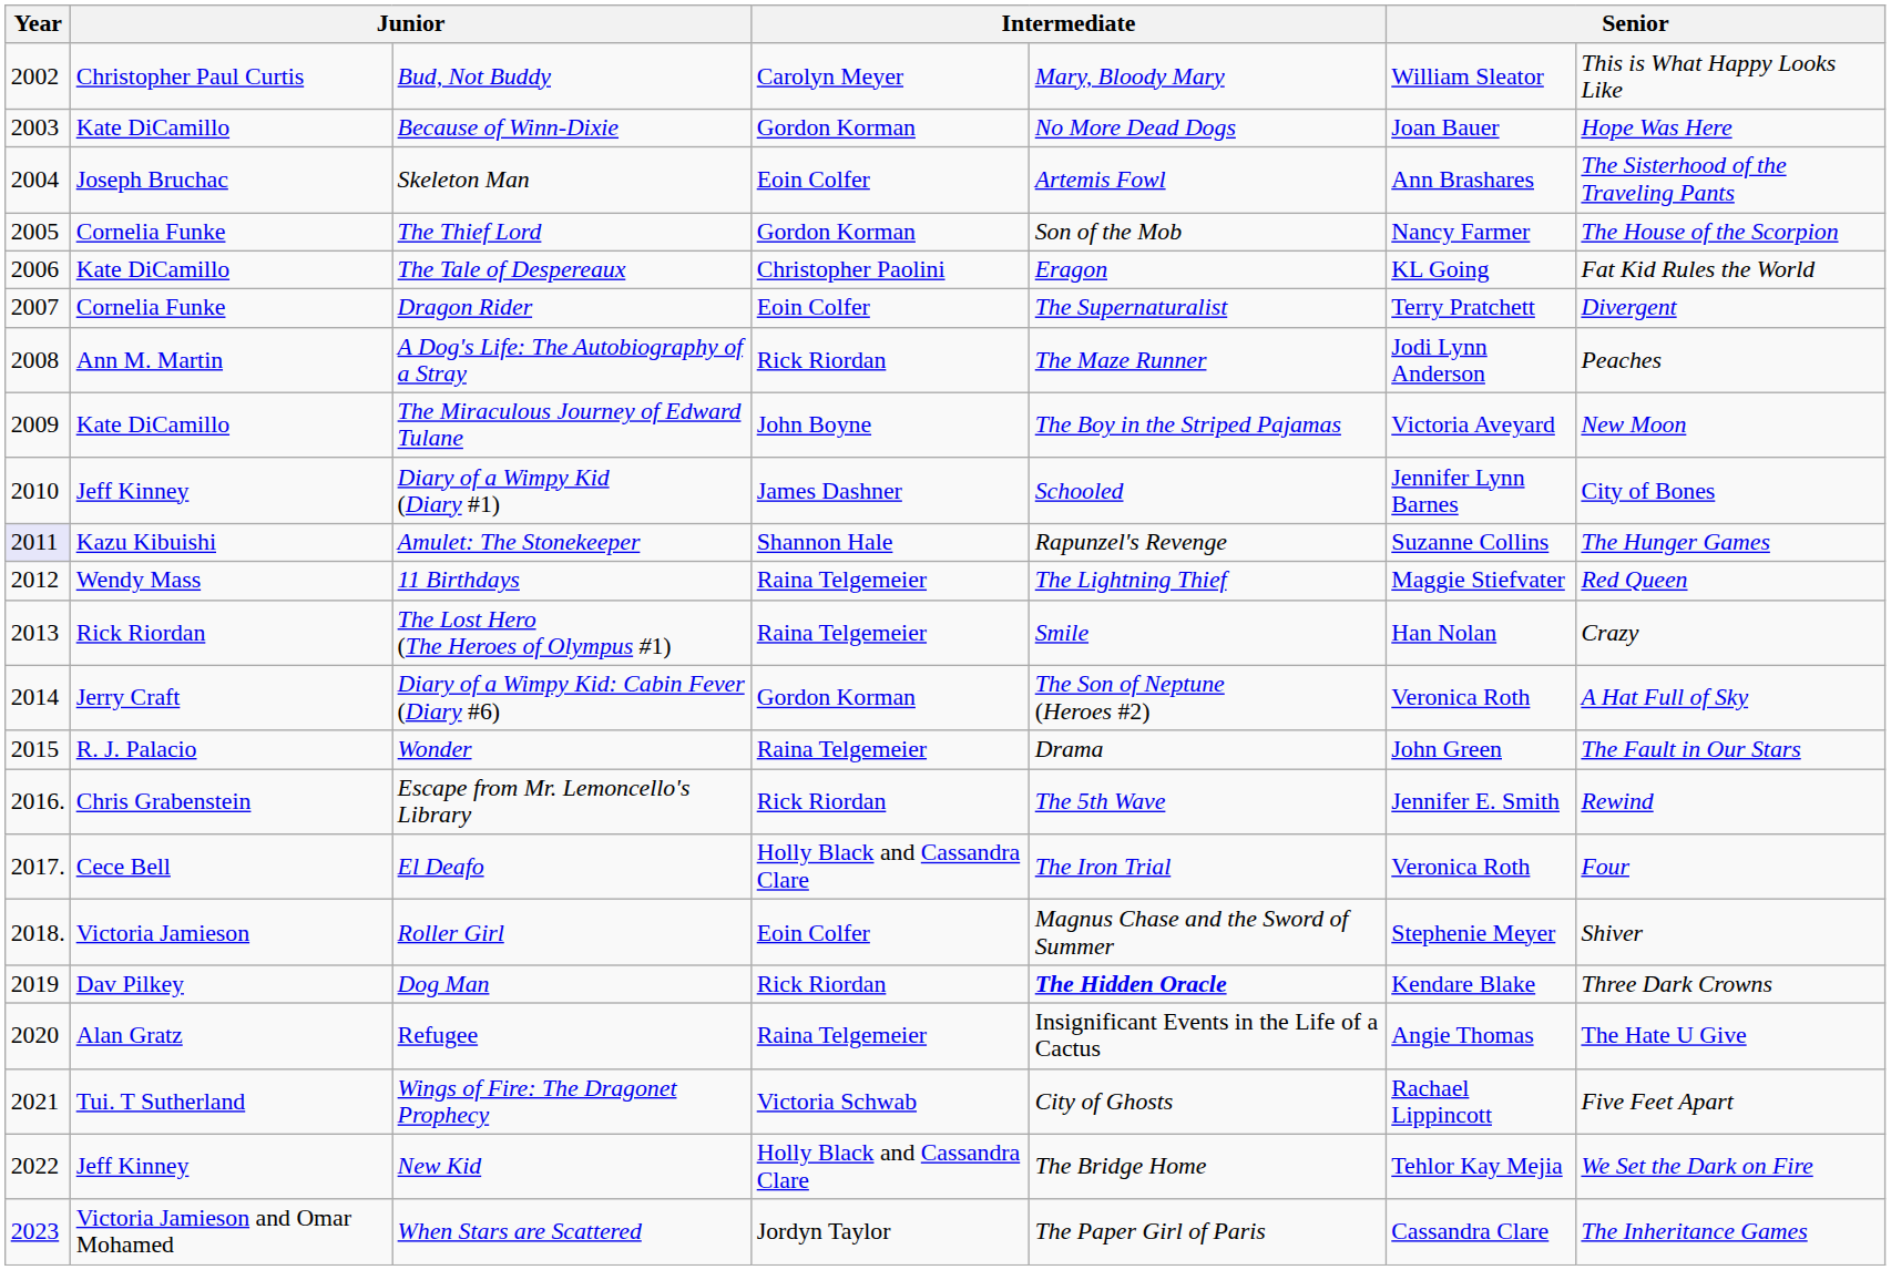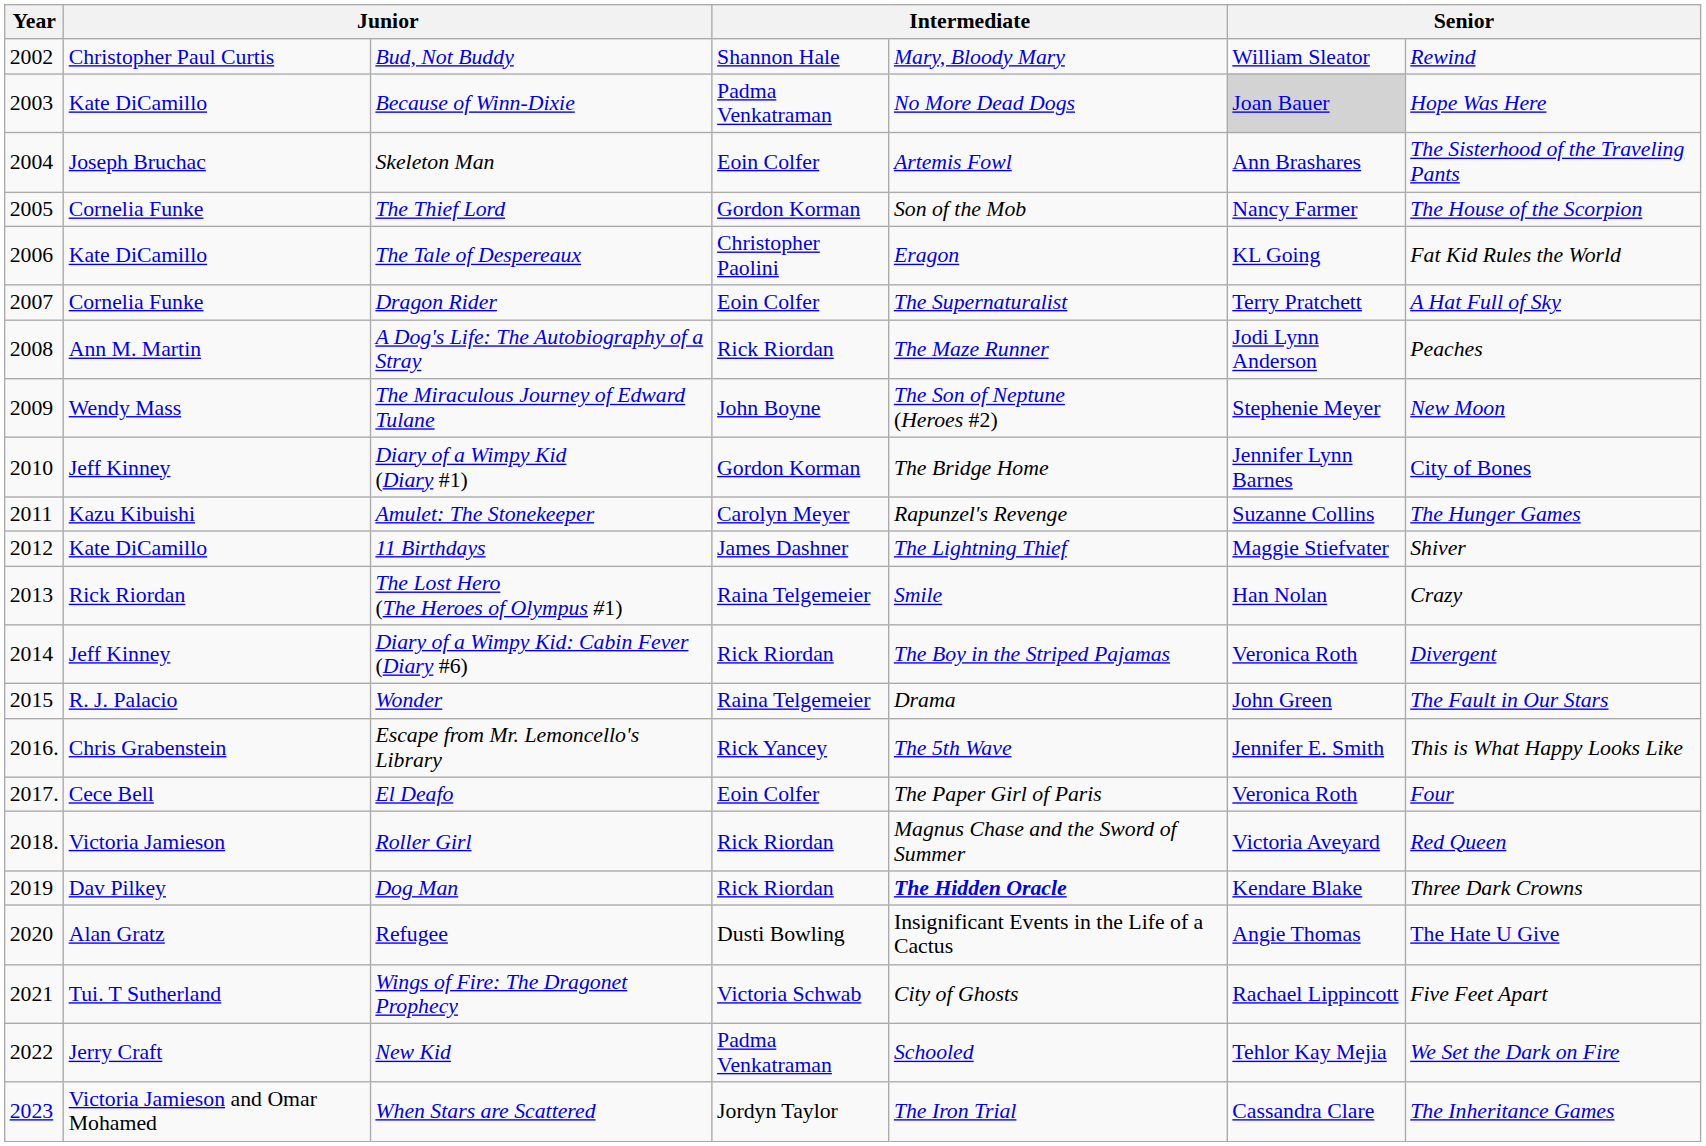 <table class="wikitable">
 <tr>
 <th>Year</th>
 <th colspan="2">Junior</th>
 <th colspan="2">Intermediate</th>
 <th colspan="2">Senior</th>
 </tr>
 <tr>
 <td>2002</td>
 <td><a href='#'>Christopher Paul Curtis</a></td>
 <td><em><a href='#'>Bud, Not Buddy</a></em></td>
-<td><a href='#'>Carolyn Meyer</a></td>
+<td><a href='#'>Shannon Hale</a></td>
 <td><em><a href='#'>Mary, Bloody Mary</a></em></td>
 <td><a href='#'>William Sleator</a></td>
-<td><em>This is What Happy Looks Like</em></td>
+<td><em><a href='#'>Rewind</a></em></td>
 </tr>
 <tr>
 <td>2003</td>
 <td><a href='#'>Kate DiCamillo</a></td>
 <td><em><a href='#'>Because of Winn-Dixie</a></em></td>
-<td><a href='#'>Gordon Korman</a></td>
+<td><a href='#'>Padma Venkatraman</a></td>
 <td><em><a href='#'>No More Dead Dogs</a></em></td>
-<td><a href='#'>Joan Bauer</a></td>
+<td style="background: lightgrey;"><a href='#'>Joan Bauer</a></td>
 <td><em><a href='#'>Hope Was Here</a></em></td>
 </tr>
 <tr>
 <td>2004</td>
 <td><a href='#'>Joseph Bruchac</a></td>
 <td><em>Skeleton Man</em></td>
 <td><a href='#'>Eoin Colfer</a></td>
 <td><em><a href='#'>Artemis Fowl</a></em></td>
 <td><a href='#'>Ann Brashares</a></td>
 <td><em><a href='#'>The Sisterhood of the Traveling Pants</a></em></td>
 </tr>
 <tr>
 <td>2005</td>
 <td><a href='#'>Cornelia Funke</a></td>
 <td><em><a href='#'>The Thief Lord</a></em></td>
 <td><a href='#'>Gordon Korman</a></td>
 <td><em>Son of the Mob</em></td>
 <td><a href='#'>Nancy Farmer</a></td>
 <td><em><a href='#'>The House of the Scorpion</a></em></td>
 </tr>
 <tr>
 <td>2006</td>
 <td><a href='#'>Kate DiCamillo</a></td>
 <td><em><a href='#'>The Tale of Despereaux</a></em></td>
 <td><a href='#'>Christopher Paolini</a></td>
 <td><em><a href='#'>Eragon</a></em></td>
 <td><a href='#'>KL Going</a></td>
 <td><em>Fat Kid Rules the World</em></td>
 </tr>
 <tr>
 <td>2007</td>
 <td><a href='#'>Cornelia Funke</a></td>
 <td><em><a href='#'>Dragon Rider</a></em></td>
 <td><a href='#'>Eoin Colfer</a></td>
 <td><em><a href='#'>The Supernaturalist</a></em></td>
 <td><a href='#'>Terry Pratchett</a></td>
-<td><em><a href='#'>Divergent</a></em></td>
+<td><em><a href='#'>A Hat Full of Sky</a></em></td>
 </tr>
 <tr>
 <td>2008</td>
 <td><a href='#'>Ann M. Martin</a></td>
 <td><em><a href='#'>A Dog's Life: The Autobiography of a Stray</a></em></td>
 <td><a href='#'>Rick Riordan</a></td>
 <td><em><a href='#'>The Maze Runner</a></em></td>
 <td><a href='#'>Jodi Lynn Anderson</a></td>
 <td><em>Peaches</em></td>
 </tr>
 <tr>
 <td>2009</td>
-<td><a href='#'>Kate DiCamillo</a></td>
+<td><a href='#'>Wendy Mass</a></td>
 <td><em><a href='#'>The Miraculous Journey of Edward Tulane</a></em></td>
 <td><a href='#'>John Boyne</a></td>
-<td><em><a href='#'>The Boy in the Striped Pajamas</a></em></td>
-<td><a href='#'>Victoria Aveyard</a></td>
+<td><em><a href='#'>The Son of Neptune</a></em> <br>(<em>Heroes</em> #2)</td>
+<td><a href='#'>Stephenie Meyer</a></td>
 <td><em><a href='#'>New Moon</a></em></td>
 </tr>
 <tr>
 <td>2010</td>
 <td><a href='#'>Jeff Kinney</a></td>
 <td><em><a href='#'>Diary of a Wimpy Kid</a></em> <br>(<em><a href='#'>Diary</a></em> #1)</td>
-<td><a href='#'>James Dashner</a></td>
-<td><em><a href='#'>Schooled</a></em></td>
+<td><a href='#'>Gordon Korman</a></td>
+<td><em>The Bridge Home</em></td>
 <td><a href='#'>Jennifer Lynn Barnes</a></td>
 <td><a href='#'>City of Bones</a></td>
 </tr>
 <tr>
-<td style="background: lavender;">2011</td>
+<td>2011</td>
 <td><a href='#'>Kazu Kibuishi</a></td>
 <td><em><a href='#'>Amulet: The Stonekeeper</a></em></td>
-<td><a href='#'>Shannon Hale</a></td>
+<td><a href='#'>Carolyn Meyer</a></td>
 <td><em>Rapunzel's Revenge</em></td>
 <td><a href='#'>Suzanne Collins</a></td>
 <td><em><a href='#'>The Hunger Games</a></em></td>
 </tr>
 <tr>
 <td>2012</td>
-<td><a href='#'>Wendy Mass</a></td>
+<td><a href='#'>Kate DiCamillo</a></td>
 <td><em><a href='#'>11 Birthdays</a></em></td>
-<td><a href='#'>Raina Telgemeier</a></td>
+<td><a href='#'>James Dashner</a></td>
 <td><em><a href='#'>The Lightning Thief</a></em></td>
 <td><a href='#'>Maggie Stiefvater</a></td>
-<td><em><a href='#'>Red Queen</a></em></td>
+<td><em>Shiver</em></td>
 </tr>
 <tr>
 <td>2013</td>
 <td><a href='#'>Rick Riordan</a></td>
 <td><em><a href='#'>The Lost Hero</a></em> <br>(<em><a href='#'>The Heroes of Olympus</a></em> <em>#</em>1)</td>
 <td><a href='#'>Raina Telgemeier</a></td>
 <td><em><a href='#'>Smile</a></em></td>
 <td><a href='#'>Han Nolan</a></td>
 <td><em>Crazy</em></td>
 </tr>
 <tr>
 <td>2014</td>
-<td><a href='#'>Jerry Craft</a></td>
+<td><a href='#'>Jeff Kinney</a></td>
 <td><em><a href='#'>Diary of a Wimpy Kid: Cabin Fever</a></em> <br>(<em><a href='#'>Diary</a></em> #6)</td>
-<td><a href='#'>Gordon Korman</a></td>
-<td><em><a href='#'>The Son of Neptune</a></em> <br>(<em>Heroes</em> #2)</td>
+<td><a href='#'>Rick Riordan</a></td>
+<td><em><a href='#'>The Boy in the Striped Pajamas</a></em></td>
 <td><a href='#'>Veronica Roth</a></td>
-<td><em><a href='#'>A Hat Full of Sky</a></em></td>
+<td><em><a href='#'>Divergent</a></em></td>
 </tr>
 <tr>
 <td>2015</td>
 <td><a href='#'>R. J. Palacio</a></td>
 <td><em><a href='#'>Wonder</a></em></td>
 <td><a href='#'>Raina Telgemeier</a></td>
 <td><em>Drama</em></td>
 <td><a href='#'>John Green</a></td>
 <td><em><a href='#'>The Fault in Our Stars</a></em></td>
 </tr>
 <tr>
 <td>2016.</td>
 <td><a href='#'>Chris Grabenstein</a></td>
 <td><em>Escape from Mr. Lemoncello's Library</em></td>
-<td><a href='#'>Rick Riordan</a></td>
+<td><a href='#'>Rick Yancey</a></td>
 <td><em><a href='#'>The 5th Wave</a></em></td>
 <td><a href='#'>Jennifer E. Smith</a></td>
-<td><em><a href='#'>Rewind</a></em></td>
+<td><em>This is What Happy Looks Like</em></td>
 </tr>
 <tr>
 <td>2017.</td>
 <td><a href='#'>Cece Bell</a></td>
 <td><em><a href='#'>El Deafo</a></em></td>
-<td><a href='#'>Holly Black</a> and <a href='#'>Cassandra Clare</a></td>
-<td><em><a href='#'>The Iron Trial</a></em></td>
+<td><a href='#'>Eoin Colfer</a></td>
+<td><em>The Paper Girl of Paris</em></td>
 <td><a href='#'>Veronica Roth</a></td>
 <td><em><a href='#'>Four</a></em></td>
 </tr>
 <tr>
 <td>2018.</td>
 <td><a href='#'>Victoria Jamieson</a></td>
 <td><em><a href='#'>Roller Girl</a></em></td>
-<td><a href='#'>Eoin Colfer</a></td>
+<td><a href='#'>Rick Riordan</a></td>
 <td><em>Magnus Chase and the Sword of Summer</em></td>
-<td><a href='#'>Stephenie Meyer</a></td>
-<td><em>Shiver</em></td>
+<td><a href='#'>Victoria Aveyard</a></td>
+<td><em><a href='#'>Red Queen</a></em></td>
 </tr>
 <tr>
 <td>2019</td>
 <td><a href='#'>Dav Pilkey</a></td>
 <td><a href='#'><em>Dog Man</em></a></td>
 <td><a href='#'>Rick Riordan</a></td>
 <td><strong><em><a href='#'>The Hidden Oracle</a></em></strong></td>
 <td><a href='#'>Kendare Blake</a></td>
 <td><em>Three Dark Crowns</em></td>
 </tr>
 <tr>
 <td>2020</td>
 <td><a href='#'>Alan Gratz</a></td>
 <td><a href='#'>Refugee</a></td>
-<td><a href='#'>Raina Telgemeier</a></td>
+<td>Dusti Bowling</td>
 <td>Insignificant Events in the Life of a Cactus</td>
 <td><a href='#'>Angie Thomas</a></td>
 <td><a href='#'>The Hate U Give</a></td>
 </tr>
 <tr>
 <td>2021</td>
 <td><a href='#'>Tui. T Sutherland</a></td>
 <td><a href='#'><em>Wings of Fire: The Dragonet Prophecy</em></a></td>
 <td><a href='#'>Victoria Schwab</a></td>
 <td><em>City of Ghosts</em></td>
 <td><a href='#'>Rachael Lippincott</a></td>
 <td><em>Five Feet Apart</em></td>
 </tr>
 <tr>
 <td>2022</td>
-<td><a href='#'>Jeff Kinney</a></td>
+<td><a href='#'>Jerry Craft</a></td>
 <td><em><a href='#'>New Kid</a></em></td>
-<td><a href='#'>Holly Black</a> and <a href='#'>Cassandra Clare</a></td>
-<td><em>The Bridge Home</em></td>
+<td><a href='#'>Padma Venkatraman</a></td>
+<td><em><a href='#'>Schooled</a></em></td>
 <td><a href='#'>Tehlor Kay Mejia</a></td>
 <td><em><a href='#'>We Set the Dark on Fire</a></em></td>
 </tr>
 <tr>
 <td><a href='#'>2023</a></td>
 <td><a href='#'>Victoria Jamieson</a> and Omar Mohamed</td>
 <td><a href='#'><em>When Stars are Scattered</em></a></td>
 <td>Jordyn Taylor</td>
-<td><em>The Paper Girl of Paris</em></td>
+<td><em><a href='#'>The Iron Trial</a></em></td>
 <td><a href='#'>Cassandra Clare</a></td>
 <td><em><a href='#'>The Inheritance Games</a></em></td>
 </tr>
 </table>
